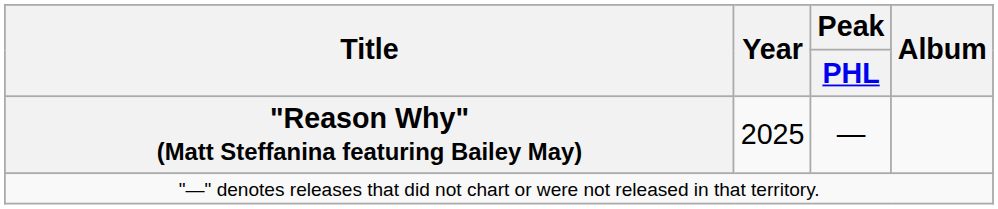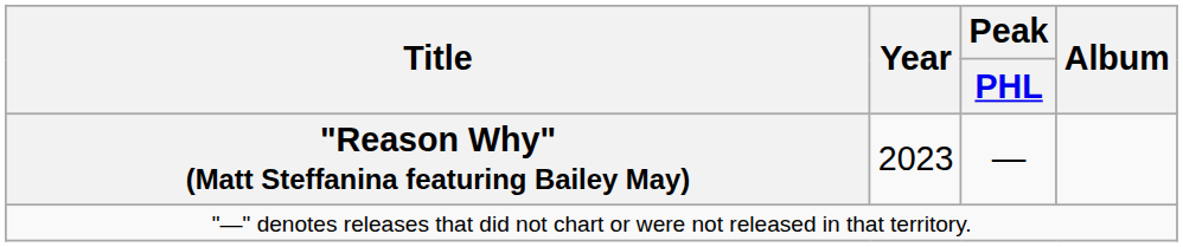 <table class="wikitable plainrowheaders" style="text-align:center">
 <tr>
 <th rowspan="2" scope="col" style="width:25em;">Title</th>
 <th rowspan="2" scope="col">Year</th>
 <th colspan="1" scope="col">Peak</th>
 <th rowspan="2">Album</th>
 </tr>
 <tr>
 <th><a href='#'>PHL</a></th>
 </tr>
 <tr>
 <th scope="row">"Reason Why"<br><small>(Matt Steffanina featuring Bailey May)</small></th>
-<td>2025</td>
+<td>2023</td>
 <td>—</td>
 <td></td>
 </tr>
 <tr>
 <td colspan="5" style="font-size:8pt">"—" denotes releases that did not chart or were not released in that territory.</td>
 </tr>
 </table>
